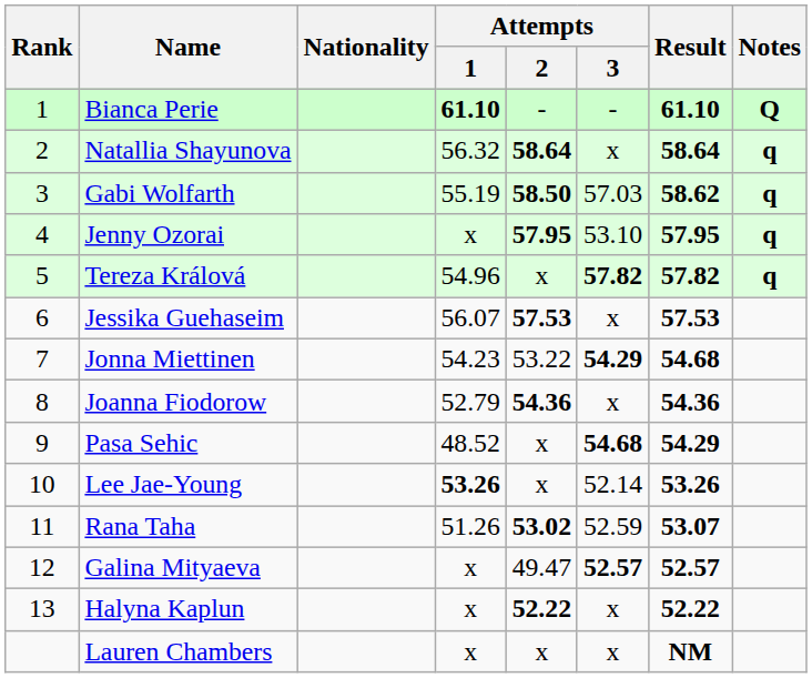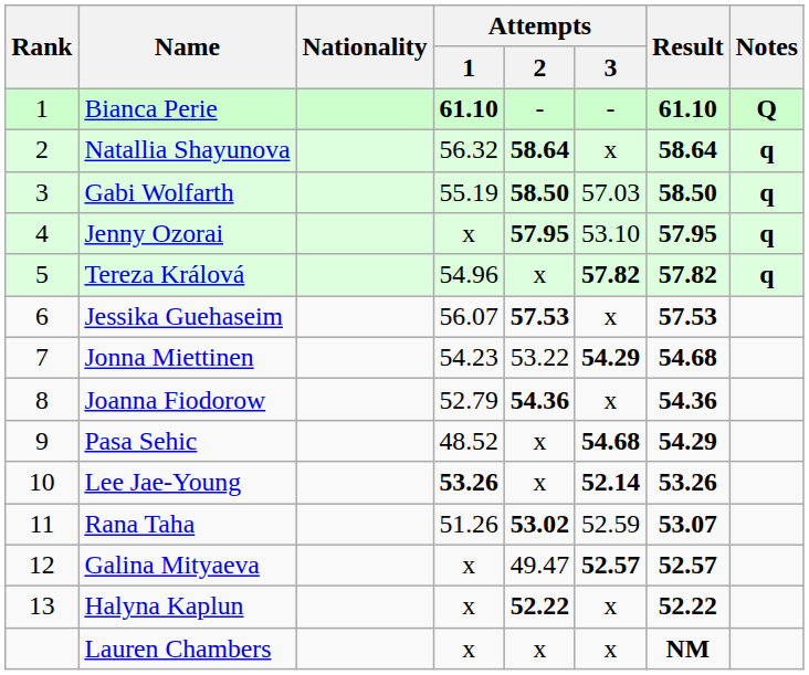 <table class="wikitable sortable" style="text-align:center">
 <tr>
 <th rowspan=2>Rank</th>
 <th rowspan=2>Name</th>
 <th rowspan=2>Nationality</th>
 <th colspan=3>Attempts</th>
 <th rowspan=2>Result</th>
 <th rowspan=2>Notes</th>
 </tr>
 <tr>
 <th>1</th>
 <th>2</th>
 <th>3</th>
 </tr>
 <tr bgcolor=ccffcc>
 <td>1</td>
 <td align=left><a href='#'>Bianca Perie</a></td>
 <td align=left></td>
 <td><strong>61.10</strong></td>
 <td>-</td>
 <td>-</td>
 <td><strong>61.10</strong></td>
 <td><strong>Q</strong></td>
 </tr>
 <tr bgcolor=ddffdd>
 <td>2</td>
 <td align=left><a href='#'>Natallia Shayunova</a></td>
 <td align=left></td>
 <td>56.32</td>
 <td><strong>58.64</strong></td>
 <td>x</td>
 <td><strong>58.64</strong></td>
 <td><strong>q</strong></td>
 </tr>
 <tr bgcolor=ddffdd>
 <td>3</td>
 <td align=left><a href='#'>Gabi Wolfarth</a></td>
 <td align=left></td>
 <td>55.19</td>
 <td><strong>58.50</strong></td>
 <td>57.03</td>
-<td><strong>58.62</strong></td>
+<td><strong>58.50</strong></td>
 <td><strong>q</strong></td>
 </tr>
 <tr bgcolor=ddffdd>
 <td>4</td>
 <td align=left><a href='#'>Jenny Ozorai</a></td>
 <td align=left></td>
 <td>x</td>
 <td><strong>57.95</strong></td>
 <td>53.10</td>
 <td><strong>57.95</strong></td>
 <td><strong>q</strong></td>
 </tr>
 <tr bgcolor=ddffdd>
 <td>5</td>
 <td align=left><a href='#'>Tereza Králová</a></td>
 <td align=left></td>
 <td>54.96</td>
 <td>x</td>
 <td><strong>57.82</strong></td>
 <td><strong>57.82</strong></td>
 <td><strong>q</strong></td>
 </tr>
 <tr>
 <td>6</td>
 <td align=left><a href='#'>Jessika Guehaseim</a></td>
 <td align=left></td>
 <td>56.07</td>
 <td><strong>57.53</strong></td>
 <td>x</td>
 <td><strong>57.53</strong></td>
 <td></td>
 </tr>
 <tr>
 <td>7</td>
 <td align=left><a href='#'>Jonna Miettinen</a></td>
 <td align=left></td>
 <td>54.23</td>
 <td>53.22</td>
 <td><strong>54.29</strong></td>
 <td><strong>54.68</strong></td>
 <td></td>
 </tr>
 <tr>
 <td>8</td>
 <td align=left><a href='#'>Joanna Fiodorow</a></td>
 <td align=left></td>
 <td>52.79</td>
 <td><strong>54.36</strong></td>
 <td>x</td>
 <td><strong>54.36</strong></td>
 <td></td>
 </tr>
 <tr>
 <td>9</td>
 <td align=left><a href='#'>Pasa Sehic</a></td>
 <td align=left></td>
 <td>48.52</td>
 <td>x</td>
 <td><strong>54.68</strong></td>
 <td><strong>54.29</strong></td>
 <td></td>
 </tr>
 <tr>
 <td>10</td>
 <td align=left><a href='#'>Lee Jae-Young</a></td>
 <td align=left></td>
 <td><strong>53.26</strong></td>
 <td>x</td>
-<td>52.14</td>
+<td><strong>52.14</strong></td>
 <td><strong>53.26</strong></td>
 <td></td>
 </tr>
 <tr>
 <td>11</td>
 <td align=left><a href='#'>Rana Taha</a></td>
 <td align=left></td>
 <td>51.26</td>
 <td><strong>53.02</strong></td>
 <td>52.59</td>
 <td><strong>53.07</strong></td>
 <td></td>
 </tr>
 <tr>
 <td>12</td>
 <td align=left><a href='#'>Galina Mityaeva</a></td>
 <td align=left></td>
 <td>x</td>
 <td>49.47</td>
 <td><strong>52.57</strong></td>
 <td><strong>52.57</strong></td>
 <td></td>
 </tr>
 <tr>
 <td>13</td>
 <td align=left><a href='#'>Halyna Kaplun</a></td>
 <td align=left></td>
 <td>x</td>
 <td><strong>52.22</strong></td>
 <td>x</td>
 <td><strong>52.22</strong></td>
 <td></td>
 </tr>
 <tr>
 <td></td>
 <td align=left><a href='#'>Lauren Chambers</a></td>
 <td align=left></td>
 <td>x</td>
 <td>x</td>
 <td>x</td>
 <td><strong>NM</strong></td>
 <td></td>
 </tr>
 </table>
